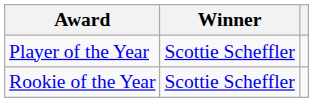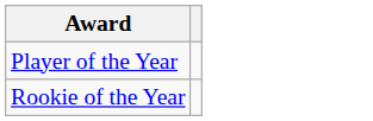 <table class="wikitable">
 <tr>
 <th>Award</th>
-<th>Winner</th>
 <th></th>
 </tr>
 <tr>
 <td><a href='#'>Player of the Year</a></td>
-<td> <a href='#'>Scottie Scheffler</a></td>
 <td></td>
 </tr>
 <tr>
 <td><a href='#'>Rookie of the Year</a></td>
-<td> <a href='#'>Scottie Scheffler</a></td>
 <td></td>
 </tr>
 </table>
